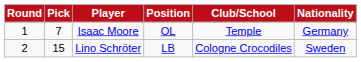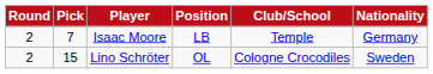 <table class="wikitable" style="font-size: 95%;">
 <tr>
 <th style="background:#BD0D18;color:#FFFFFF;">Round</th>
 <th style="background:#BD0D18;color:#FFFFFF;">Pick</th>
 <th style="background:#BD0D18;color:#FFFFFF;">Player</th>
 <th style="background:#BD0D18;color:#FFFFFF;">Position</th>
 <th style="background:#BD0D18;color:#FFFFFF;">Club/School</th>
 <th style="background:#BD0D18;color:#FFFFFF;">Nationality</th>
 </tr>
 <tr align="center">
-<td align=center>1</td>
+<td align=center>2</td>
 <td>7</td>
 <td><a href='#'>Isaac Moore</a></td>
-<td><a href='#'>OL</a></td>
+<td><a href='#'>LB</a></td>
 <td><a href='#'>Temple</a></td>
 <td> <a href='#'>Germany</a></td>
 </tr>
 <tr align="center">
 <td align=center>2</td>
 <td>15</td>
 <td><a href='#'>Lino Schröter</a></td>
-<td><a href='#'>LB</a></td>
+<td><a href='#'>OL</a></td>
 <td><a href='#'>Cologne Crocodiles</a></td>
 <td> <a href='#'>Sweden</a></td>
 </tr>
 </table>
